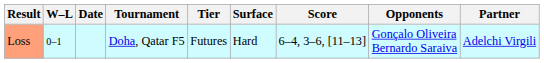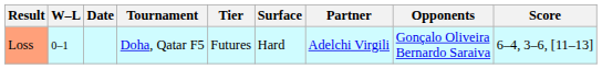 <table class="sortable wikitable" style=font-size:97%>
 <tr>
 <th>Result</th>
 <th class="unsortable">W–L</th>
 <th>Date</th>
 <th>Tournament</th>
 <th>Tier</th>
 <th>Surface</th>
+<th>Partner</th>
+<th>Opponents</th>
 <th class="unsortable">Score</th>
-<th>Opponents</th>
-<th>Partner</th>
 </tr>
 <tr bgcolor=#cffcff>
 <td bgcolor=FFA07A>Loss</td>
 <td><small>0–1</small></td>
 <td></td>
 <td><a href='#'>Doha</a>, Qatar F5</td>
 <td>Futures</td>
 <td>Hard</td>
+<td> <a href='#'>Adelchi Virgili</a></td>
+<td> <a href='#'>Gonçalo Oliveira</a><br> <a href='#'>Bernardo Saraiva</a></td>
 <td>6–4, 3–6, [11–13]</td>
-<td> <a href='#'>Gonçalo Oliveira</a><br> <a href='#'>Bernardo Saraiva</a></td>
-<td> <a href='#'>Adelchi Virgili</a></td>
 </tr>
 </table>
